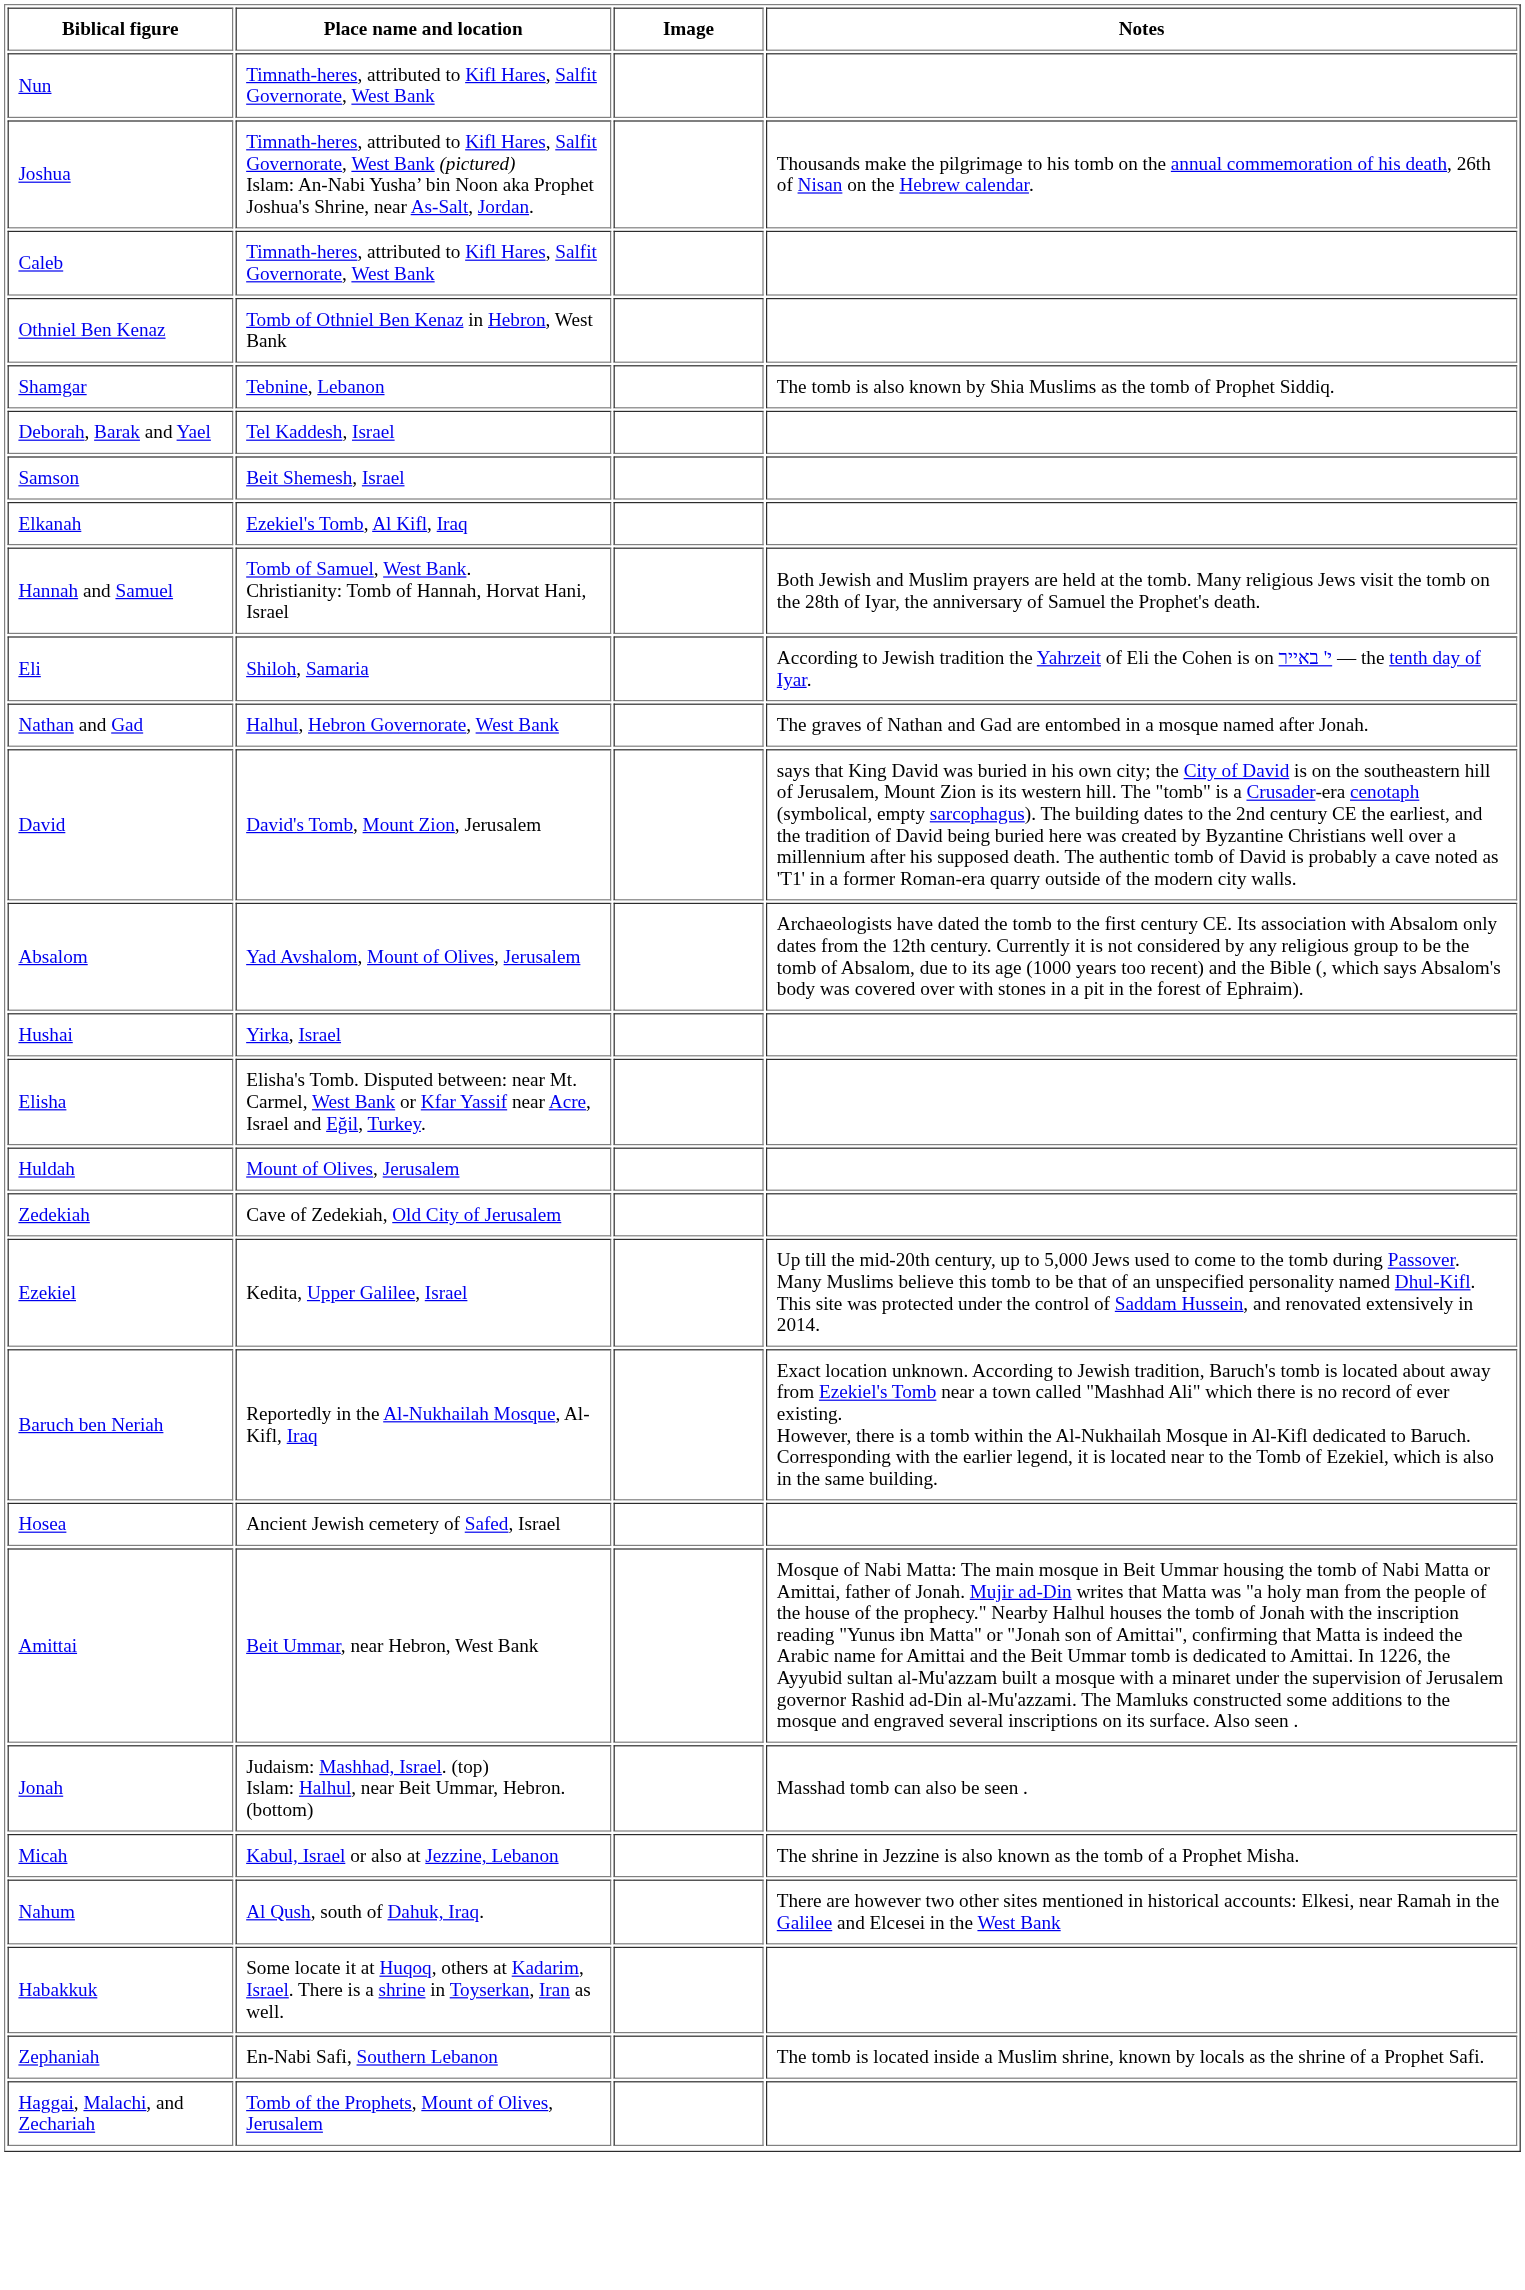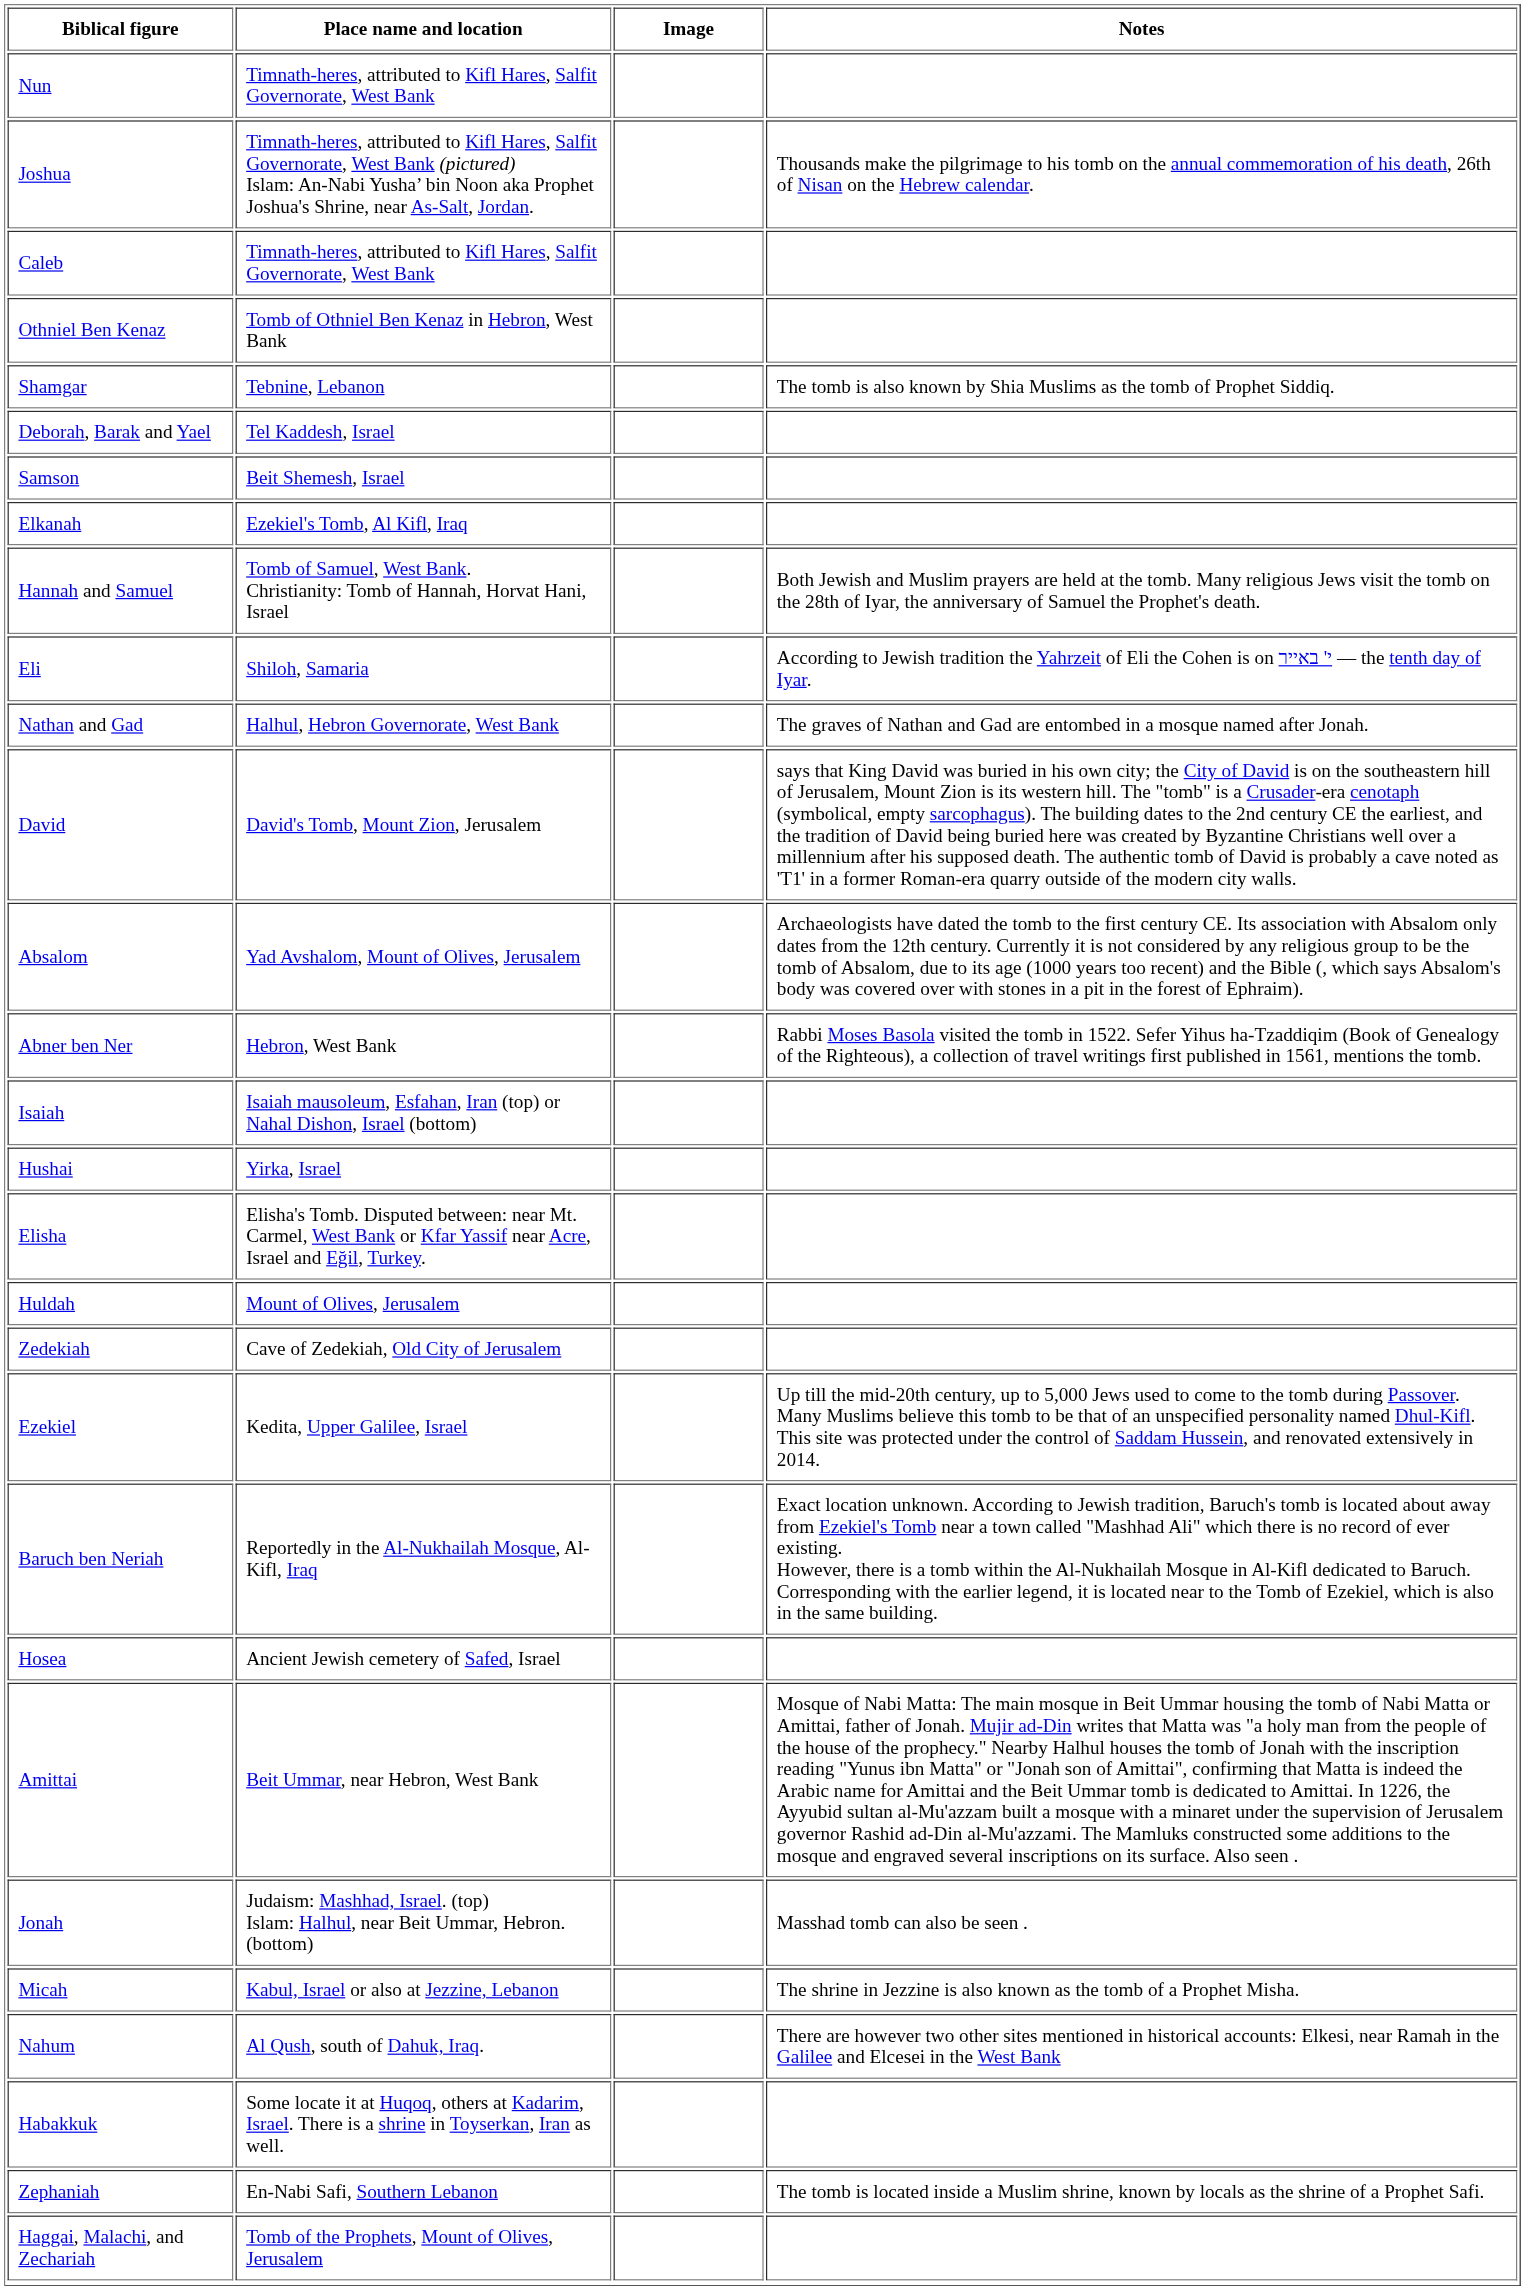 <table class="toccolours" border="1" cellpadding="8">
 <tr>
 <th style="width:15%;">Biblical figure</th>
 <th style="width:25%;">Place name and location</th>
 <th style="width:10%;">Image</th>
 <th style="width:50%;">Notes</th>
 </tr>
 <tr>
 <td><a href='#'>Nun</a></td>
 <td><a href='#'>Timnath-heres</a>, attributed to <a href='#'>Kifl Hares</a>, <a href='#'>Salfit Governorate</a>, <a href='#'>West Bank</a></td>
 <td></td>
 <td></td>
 </tr>
 <tr>
 <td><a href='#'>Joshua</a></td>
 <td><a href='#'>Timnath-heres</a>, attributed to <a href='#'>Kifl Hares</a>, <a href='#'>Salfit Governorate</a>, <a href='#'>West Bank</a> <em>(pictured)</em><br>Islam: An-Nabi Yusha’ bin Noon aka Prophet Joshua's Shrine, near <a href='#'>As-Salt</a>, <a href='#'>Jordan</a>.</td>
 <td></td>
 <td>Thousands make the pilgrimage to his tomb on the <a href='#'>annual commemoration of his death</a>, 26th of <a href='#'>Nisan</a> on the <a href='#'>Hebrew calendar</a>.</td>
 </tr>
 <tr>
 <td><a href='#'>Caleb</a></td>
 <td><a href='#'>Timnath-heres</a>, attributed to <a href='#'>Kifl Hares</a>, <a href='#'>Salfit Governorate</a>, <a href='#'>West Bank</a></td>
 <td></td>
 <td></td>
 </tr>
 <tr>
 <td><a href='#'>Othniel Ben Kenaz</a></td>
 <td><a href='#'>Tomb of Othniel Ben Kenaz</a> in <a href='#'>Hebron</a>, West Bank</td>
 <td></td>
 <td></td>
 </tr>
 <tr>
 <td><a href='#'>Shamgar</a></td>
 <td><a href='#'>Tebnine</a>, <a href='#'>Lebanon</a></td>
 <td></td>
 <td>The tomb is also known by Shia Muslims as the tomb of Prophet Siddiq.</td>
 </tr>
 <tr>
 <td><a href='#'>Deborah</a>, <a href='#'>Barak</a> and <a href='#'>Yael</a></td>
 <td><a href='#'>Tel Kaddesh</a>, <a href='#'>Israel</a></td>
 <td></td>
 <td></td>
 </tr>
 <tr>
 <td><a href='#'>Samson</a></td>
 <td><a href='#'>Beit Shemesh</a>, <a href='#'>Israel</a></td>
 <td></td>
 <td></td>
 </tr>
 <tr>
 <td><a href='#'>Elkanah</a></td>
 <td><a href='#'>Ezekiel's Tomb</a>, <a href='#'>Al Kifl</a>, <a href='#'>Iraq</a></td>
 <td></td>
 <td></td>
 </tr>
 <tr>
 <td><a href='#'>Hannah</a> and <a href='#'>Samuel</a></td>
 <td><a href='#'>Tomb of Samuel</a>, <a href='#'>West Bank</a>.<br>Christianity: Tomb of Hannah, Horvat Hani, Israel</td>
 <td></td>
 <td>Both Jewish and Muslim prayers are held at the tomb. Many religious Jews visit the tomb on the 28th of Iyar, the anniversary of Samuel the Prophet's death.</td>
 </tr>
 <tr>
 <td><a href='#'>Eli</a></td>
 <td><a href='#'>Shiloh</a>, <a href='#'>Samaria</a></td>
 <td></td>
 <td>According to Jewish tradition the <a href='#'>Yahrzeit</a> of Eli the Cohen is on <a href='#'>י' באייר</a> — the <a href='#'>tenth day of Iyar</a>.</td>
 </tr>
 <tr>
 <td><a href='#'>Nathan</a> and <a href='#'>Gad</a></td>
 <td><a href='#'>Halhul</a>, <a href='#'>Hebron Governorate</a>, <a href='#'>West Bank</a></td>
 <td></td>
 <td>The graves of Nathan and Gad are entombed in a mosque named after Jonah.</td>
 </tr>
 <tr>
 <td><a href='#'>David</a></td>
 <td><a href='#'>David's Tomb</a>, <a href='#'>Mount Zion</a>, Jerusalem</td>
 <td></td>
 <td> says that King David was buried in his own city; the <a href='#'>City of David</a> is on the southeastern hill of Jerusalem, Mount Zion is its western hill. The "tomb" is a <a href='#'>Crusader</a>-era <a href='#'>cenotaph</a> (symbolical, empty <a href='#'>sarcophagus</a>). The building dates to the 2nd century CE the earliest, and the tradition of David being buried here was created by Byzantine Christians well over a millennium after his supposed death. The authentic tomb of David is probably a cave noted as 'T1' in a former Roman-era quarry outside of the modern city walls.</td>
 </tr>
 <tr>
 <td><a href='#'>Absalom</a></td>
 <td><a href='#'>Yad Avshalom</a>, <a href='#'>Mount of Olives</a>, <a href='#'>Jerusalem</a></td>
 <td></td>
 <td>Archaeologists have dated the tomb to the first century CE. Its association with Absalom only dates from the 12th century. Currently it is not considered by any religious group to be the tomb of Absalom, due to its age (1000 years too recent) and the Bible (, which says Absalom's body was covered over with stones in a pit in the forest of Ephraim).</td>
+</tr>
+<tr>
+<td><a href='#'>Abner ben Ner</a></td>
+<td><a href='#'>Hebron</a>, West Bank</td>
+<td></td>
+<td>Rabbi <a href='#'>Moses Basola</a> visited the tomb in 1522. Sefer Yihus ha-Tzaddiqim (Book of Genealogy of the Righteous), a collection of travel writings first published in 1561, mentions the tomb.</td>
+</tr>
+<tr>
+<td><a href='#'>Isaiah</a></td>
+<td><a href='#'>Isaiah mausoleum</a>, <a href='#'>Esfahan</a>, <a href='#'>Iran</a> (top) or <a href='#'>Nahal Dishon</a>, <a href='#'>Israel</a> (bottom)</td>
+<td><br></td>
+<td></td>
 </tr>
 <tr>
 <td><a href='#'>Hushai</a></td>
 <td><a href='#'>Yirka</a>, <a href='#'>Israel</a></td>
 <td></td>
 <td></td>
 </tr>
 <tr>
 <td><a href='#'>Elisha</a></td>
 <td>Elisha's Tomb. Disputed between: near Mt. Carmel, <a href='#'>West Bank</a> or <a href='#'>Kfar Yassif</a> near <a href='#'>Acre</a>, Israel and <a href='#'>Eğil</a>, <a href='#'>Turkey</a>.</td>
 <td></td>
 <td></td>
 </tr>
 <tr>
 <td><a href='#'>Huldah</a></td>
 <td><a href='#'>Mount of Olives</a>, <a href='#'>Jerusalem</a></td>
 <td></td>
 <td></td>
 </tr>
 <tr>
 <td><a href='#'>Zedekiah</a></td>
 <td>Cave of Zedekiah, <a href='#'>Old City of Jerusalem</a></td>
 <td></td>
 <td></td>
 </tr>
 <tr>
 <td><a href='#'>Ezekiel</a></td>
 <td>Kedita, <a href='#'>Upper Galilee</a>, <a href='#'>Israel</a></td>
 <td></td>
 <td>Up till the mid-20th century, up to 5,000 Jews used to come to the tomb during <a href='#'>Passover</a>. Many Muslims believe this tomb to be that of an unspecified personality named <a href='#'>Dhul-Kifl</a>. This site was protected under the control of <a href='#'>Saddam Hussein</a>, and renovated extensively in 2014.</td>
 </tr>
 <tr>
 <td><a href='#'>Baruch ben Neriah</a></td>
 <td>Reportedly in the <a href='#'>Al-Nukhailah Mosque</a>, Al-Kifl, <a href='#'>Iraq</a></td>
 <td></td>
 <td>Exact location unknown. According to Jewish tradition, Baruch's tomb is located about  away from <a href='#'>Ezekiel's Tomb</a> near a town called "Mashhad Ali" which there is no record of ever existing.<br>However, there is a tomb within the Al-Nukhailah Mosque in Al-Kifl dedicated to Baruch. Corresponding with the earlier legend, it is located near to the Tomb of Ezekiel, which is also in the same building.</td>
 </tr>
 <tr>
 <td><a href='#'>Hosea</a></td>
 <td>Ancient Jewish cemetery of <a href='#'>Safed</a>, Israel</td>
 <td></td>
 <td></td>
 </tr>
 <tr>
 <td><a href='#'>Amittai</a></td>
 <td><a href='#'>Beit Ummar</a>, near Hebron, West Bank</td>
 <td></td>
 <td>Mosque of Nabi Matta: The main mosque in Beit Ummar housing the tomb of Nabi Matta or Amittai, father of Jonah. <a href='#'>Mujir ad-Din</a> writes that Matta was "a holy man from the people of the house of the prophecy." Nearby Halhul houses the tomb of Jonah with the inscription reading "Yunus ibn Matta" or "Jonah son of Amittai", confirming that Matta is indeed the Arabic name for Amittai and the Beit Ummar tomb is dedicated to Amittai. In 1226, the Ayyubid sultan al-Mu'azzam built a mosque with a minaret under the supervision of Jerusalem governor Rashid ad-Din al-Mu'azzami. The Mamluks constructed some additions to the mosque and engraved several inscriptions on its surface. Also seen .</td>
 </tr>
 <tr>
 <td><a href='#'>Jonah</a></td>
 <td>Judaism: <a href='#'>Mashhad, Israel</a>. (top)<br>Islam: <a href='#'>Halhul</a>, near Beit Ummar, Hebron. (bottom)</td>
 <td><br><br></td>
 <td>Masshad tomb can also be seen .</td>
 </tr>
 <tr>
 <td><a href='#'>Micah</a></td>
 <td><a href='#'>Kabul, Israel</a> or also at <a href='#'>Jezzine, Lebanon</a></td>
 <td></td>
 <td>The shrine in Jezzine is also known as the tomb of a Prophet Misha.</td>
 </tr>
 <tr>
 <td><a href='#'>Nahum</a></td>
 <td><a href='#'>Al Qush</a>, south of <a href='#'>Dahuk, Iraq</a>.</td>
 <td></td>
 <td>There are however two other sites mentioned in historical accounts: Elkesi, near Ramah in the <a href='#'>Galilee</a> and Elcesei in the <a href='#'>West Bank</a></td>
 </tr>
 <tr>
 <td><a href='#'>Habakkuk</a></td>
 <td>Some locate it at <a href='#'>Huqoq</a>, others at <a href='#'>Kadarim</a>, <a href='#'>Israel</a>. There is a <a href='#'>shrine</a> in <a href='#'>Toyserkan</a>, <a href='#'>Iran</a> as well.</td>
 <td><br><br></td>
 <td></td>
 </tr>
 <tr>
 <td><a href='#'>Zephaniah</a></td>
 <td>En-Nabi Safi, <a href='#'>Southern Lebanon</a></td>
 <td></td>
 <td>The tomb is located inside a Muslim shrine, known by locals as the shrine of a Prophet Safi.</td>
 </tr>
 <tr>
 <td><a href='#'>Haggai</a>, <a href='#'>Malachi</a>, and <a href='#'>Zechariah</a></td>
 <td><a href='#'>Tomb of the Prophets</a>, <a href='#'>Mount of Olives</a>, <a href='#'>Jerusalem</a></td>
 <td></td>
 <td></td>
 </tr>
 <tr>
 </tr>
 </table>
